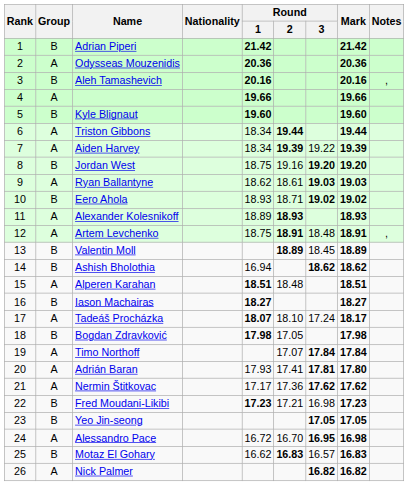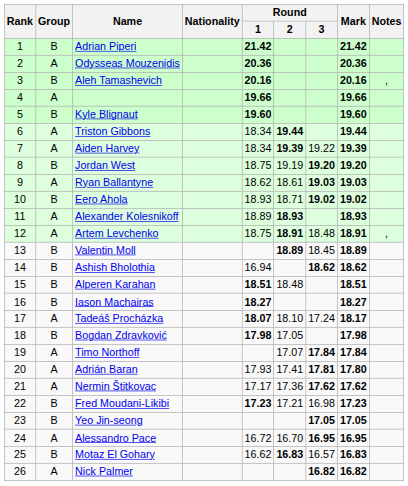 <table class="wikitable sortable" style="text-align:center">
 <tr>
 <th rowspan=2>Rank</th>
 <th rowspan=2>Group</th>
 <th rowspan=2>Name</th>
 <th rowspan=2>Nationality</th>
 <th colspan=3>Round</th>
 <th rowspan=2>Mark</th>
 <th rowspan=2>Notes</th>
 </tr>
 <tr>
 <th>1</th>
 <th>2</th>
 <th>3</th>
 </tr>
 <tr bgcolor=ccffcc>
 <td>1</td>
 <td>B</td>
 <td align=left><a href='#'>Adrian Piperi</a></td>
 <td align=left></td>
 <td><strong>21.42</strong></td>
 <td></td>
 <td></td>
 <td><strong>21.42</strong></td>
 <td></td>
 </tr>
 <tr bgcolor=ccffcc>
 <td>2</td>
 <td>A</td>
 <td align=left><a href='#'>Odysseas Mouzenidis</a></td>
 <td align=left></td>
 <td><strong>20.36</strong></td>
 <td></td>
 <td></td>
 <td><strong>20.36</strong></td>
 <td></td>
 </tr>
 <tr bgcolor=ccffcc>
 <td>3</td>
 <td>B</td>
 <td align="left"><a href='#'>Aleh Tamashevich</a></td>
 <td align="left"></td>
 <td><strong>20.16</strong></td>
 <td></td>
 <td></td>
 <td><strong>20.16</strong></td>
 <td>, </td>
 </tr>
 <tr bgcolor="ccffcc">
 <td>4</td>
 <td>A</td>
 <td align="left"></td>
 <td align="left"></td>
 <td><strong>19.66</strong></td>
 <td></td>
 <td></td>
 <td><strong>19.66</strong></td>
 <td></td>
 </tr>
 <tr bgcolor=ccffcc>
 <td>5</td>
 <td>B</td>
 <td align="left"><a href='#'>Kyle Blignaut</a></td>
 <td align="left"></td>
 <td><strong>19.60</strong></td>
 <td></td>
 <td></td>
 <td><strong>19.60</strong></td>
 <td></td>
 </tr>
 <tr bgcolor=ddffdd>
 <td>6</td>
 <td>A</td>
 <td align="left"><a href='#'>Triston Gibbons</a></td>
 <td align="left"></td>
 <td>18.34</td>
 <td><strong>19.44</strong></td>
 <td></td>
 <td><strong>19.44</strong></td>
 <td></td>
 </tr>
 <tr bgcolor=ddffdd>
 <td>7</td>
 <td>A</td>
 <td align="left"><a href='#'>Aiden Harvey</a></td>
 <td align="left"></td>
 <td>18.34</td>
 <td><strong>19.39</strong></td>
 <td>19.22</td>
 <td><strong>19.39</strong></td>
 <td></td>
 </tr>
 <tr bgcolor=ddffdd>
 <td>8</td>
 <td>B</td>
 <td align="left"><a href='#'>Jordan West</a></td>
 <td align="left"></td>
 <td>18.75</td>
-<td>19.16</td>
+<td>19.19</td>
 <td><strong>19.20</strong></td>
 <td><strong>19.20</strong></td>
 <td></td>
 </tr>
 <tr bgcolor=ddffdd>
 <td>9</td>
 <td>A</td>
 <td align="left"><a href='#'>Ryan Ballantyne</a></td>
 <td align="left"></td>
 <td>18.62</td>
 <td>18.61</td>
 <td><strong>19.03</strong></td>
 <td><strong>19.03</strong></td>
 <td></td>
 </tr>
 <tr bgcolor=ddffdd>
 <td>10</td>
 <td>B</td>
 <td align="left"><a href='#'>Eero Ahola</a></td>
 <td align="left"></td>
 <td>18.93</td>
 <td>18.71</td>
 <td><strong>19.02</strong></td>
 <td><strong>19.02</strong></td>
 <td></td>
 </tr>
 <tr bgcolor=ddffdd>
 <td>11</td>
 <td>A</td>
 <td align="left"><a href='#'>Alexander Kolesnikoff</a></td>
 <td align="left"></td>
 <td>18.89</td>
 <td><strong>18.93</strong></td>
 <td></td>
 <td><strong>18.93</strong></td>
 <td></td>
 </tr>
 <tr bgcolor=ddffdd>
 <td>12</td>
 <td>A</td>
 <td align="left"><a href='#'>Artem Levchenko</a></td>
 <td align="left"></td>
 <td>18.75</td>
 <td><strong>18.91</strong></td>
 <td>18.48</td>
 <td><strong>18.91</strong></td>
 <td>, </td>
 </tr>
 <tr>
 <td>13</td>
 <td>B</td>
 <td align="left"><a href='#'>Valentin Moll</a></td>
 <td align="left"></td>
 <td></td>
 <td><strong>18.89</strong></td>
 <td>18.45</td>
 <td><strong>18.89</strong></td>
 <td></td>
 </tr>
 <tr>
 <td>14</td>
 <td>B</td>
 <td align="left"><a href='#'>Ashish Bholothia</a></td>
 <td align="left"></td>
 <td>16.94</td>
 <td></td>
 <td><strong>18.62</strong></td>
 <td><strong>18.62</strong></td>
 <td></td>
 </tr>
 <tr>
 <td>15</td>
-<td>A</td>
+<td>B</td>
 <td align="left"><a href='#'>Alperen Karahan</a></td>
 <td align="left"></td>
 <td><strong>18.51</strong></td>
 <td>18.48</td>
 <td></td>
 <td><strong>18.51</strong></td>
 <td></td>
 </tr>
 <tr>
 <td>16</td>
 <td>B</td>
 <td align="left"><a href='#'>Iason Machairas</a></td>
 <td align="left"></td>
 <td><strong>18.27</strong></td>
 <td></td>
 <td></td>
 <td><strong>18.27</strong></td>
 <td></td>
 </tr>
 <tr>
 <td>17</td>
 <td>A</td>
 <td align="left"><a href='#'>Tadeáš Procházka</a></td>
 <td align="left"></td>
 <td><strong>18.07</strong></td>
 <td>18.10</td>
 <td>17.24</td>
 <td><strong>18.17</strong></td>
 <td></td>
 </tr>
 <tr>
 <td>18</td>
 <td>B</td>
 <td align="left"><a href='#'>Bogdan Zdravković</a></td>
 <td align="left"></td>
 <td><strong>17.98</strong></td>
 <td>17.05</td>
 <td></td>
 <td><strong>17.98</strong></td>
 <td></td>
 </tr>
 <tr>
 <td>19</td>
 <td>A</td>
 <td align="left"><a href='#'>Timo Northoff</a></td>
 <td align="left"></td>
 <td></td>
 <td>17.07</td>
 <td><strong>17.84</strong></td>
 <td><strong>17.84</strong></td>
 <td></td>
 </tr>
 <tr>
 <td>20</td>
 <td>A</td>
 <td align="left"><a href='#'>Adrián Baran</a></td>
 <td align="left"></td>
 <td>17.93</td>
 <td>17.41</td>
 <td><strong>17.81</strong></td>
 <td><strong>17.80</strong></td>
 <td></td>
 </tr>
 <tr>
 <td>21</td>
 <td>A</td>
 <td align="left"><a href='#'>Nermin Štitkovac</a></td>
 <td align="left"></td>
 <td>17.17</td>
 <td>17.36</td>
 <td><strong>17.62</strong></td>
 <td><strong>17.62</strong></td>
 <td></td>
 </tr>
 <tr>
 <td>22</td>
 <td>B</td>
 <td align="left"><a href='#'>Fred Moudani-Likibi</a></td>
 <td align="left"></td>
 <td><strong>17.23</strong></td>
 <td>17.21</td>
 <td>16.98</td>
 <td><strong>17.23</strong></td>
 <td></td>
 </tr>
 <tr>
 <td>23</td>
 <td>B</td>
 <td align="left"><a href='#'>Yeo Jin-seong</a></td>
 <td align="left"></td>
 <td></td>
 <td></td>
 <td><strong>17.05</strong></td>
 <td><strong>17.05</strong></td>
 <td></td>
 </tr>
 <tr>
 <td>24</td>
 <td>A</td>
 <td align="left"><a href='#'>Alessandro Pace</a></td>
 <td align="left"></td>
 <td>16.72</td>
 <td>16.70</td>
 <td><strong>16.95</strong></td>
-<td><strong>16.98</strong></td>
+<td><strong>16.95</strong></td>
 <td></td>
 </tr>
 <tr>
 <td>25</td>
 <td>B</td>
 <td align="left"><a href='#'>Motaz El Gohary</a></td>
 <td align=left></td>
 <td>16.62</td>
 <td><strong>16.83</strong></td>
 <td>16.57</td>
 <td><strong>16.83</strong></td>
 <td></td>
 </tr>
 <tr>
 <td>26</td>
 <td>A</td>
 <td align="left"><a href='#'>Nick Palmer</a></td>
 <td align="left"></td>
 <td></td>
 <td></td>
 <td><strong>16.82</strong></td>
 <td><strong>16.82</strong></td>
 <td></td>
 </tr>
 </table>
